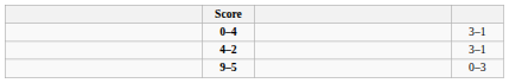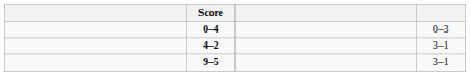 <table class="wikitable" style="text-align: center; ">
 <tr>
 <th align="right" width="270"></th>
 <th width="65">Score</th>
 <th align="left" width="270"></th>
 <th width="65"></th>
 </tr>
 <tr>
 <td align="left"></td>
 <td><strong>0–4</strong></td>
 <td align="left"><strong></strong></td>
-<td>3–1 <strong></strong></td>
+<td>0–3 <strong></strong></td>
 </tr>
 <tr>
 <td align="left"><strong></strong></td>
 <td><strong>4–2</strong></td>
 <td align="left"></td>
 <td>3–1 <strong></strong></td>
 </tr>
 <tr>
 <td align="left"><strong></strong></td>
 <td><strong>9–5</strong></td>
 <td align="left"></td>
-<td>0–3 <strong></strong></td>
+<td>3–1 <strong></strong></td>
 </tr>
 </table>
